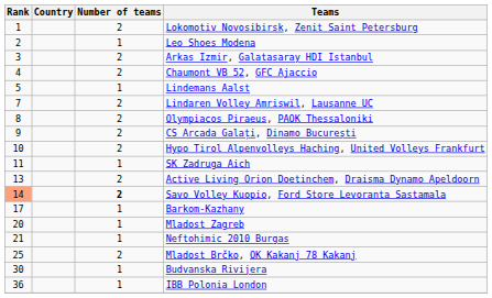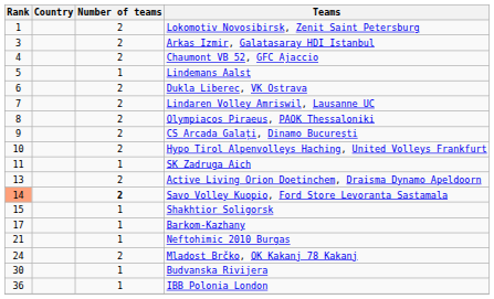 <table class="wikitable" style="text-align:left">
 <tr>
 <th>Rank</th>
 <th>Country</th>
 <th>Number of teams</th>
 <th>Teams</th>
 </tr>
 <tr>
 <td align="center">1</td>
 <td></td>
 <td align="center">2</td>
 <td><a href='#'>Lokomotiv Novosibirsk</a>, <a href='#'>Zenit Saint Petersburg</a></td>
-</tr>
-<tr>
-<td align="center">2</td>
-<td></td>
-<td align="center">1</td>
-<td><a href='#'>Leo Shoes Modena</a></td>
 </tr>
 <tr>
 <td align="center">3</td>
 <td></td>
 <td align="center">2</td>
 <td><a href='#'>Arkas Izmir</a>, <a href='#'>Galatasaray HDI Istanbul</a></td>
 </tr>
 <tr>
 <td align="center">4</td>
 <td></td>
 <td align="center">2</td>
 <td><a href='#'>Chaumont VB 52</a>, <a href='#'>GFC Ajaccio</a></td>
 </tr>
 <tr>
 <td align="center">5</td>
 <td></td>
 <td align="center">1</td>
 <td><a href='#'>Lindemans Aalst</a></td>
+</tr>
+<tr>
+<td align="center">6</td>
+<td></td>
+<td align="center">2</td>
+<td><a href='#'>Dukla Liberec</a>, <a href='#'>VK Ostrava</a></td>
 </tr>
 <tr>
 <td align="center">7</td>
 <td></td>
 <td align="center">2</td>
 <td><a href='#'>Lindaren Volley Amriswil</a>, <a href='#'>Lausanne UC</a></td>
 </tr>
 <tr>
 <td align="center">8</td>
 <td></td>
 <td align="center">2</td>
 <td><a href='#'>Olympiacos Piraeus</a>, <a href='#'>PAOK Thessaloniki</a></td>
 </tr>
 <tr>
 <td align="center">9</td>
 <td></td>
 <td align="center">2</td>
 <td><a href='#'>CS Arcada Galați</a>, <a href='#'>Dinamo București</a></td>
 </tr>
 <tr>
 <td align="center">10</td>
 <td></td>
 <td align="center">2</td>
 <td><a href='#'>Hypo Tirol Alpenvolleys Haching</a>, <a href='#'>United Volleys Frankfurt</a></td>
 </tr>
 <tr>
 <td align="center">11</td>
 <td></td>
 <td align="center">1</td>
 <td><a href='#'>SK Zadruga Aich</a></td>
 </tr>
 <tr>
 <td align="center">13</td>
 <td></td>
 <td align="center">2</td>
 <td><a href='#'>Active Living Orion Doetinchem</a>, <a href='#'>Draisma Dynamo Apeldoorn</a></td>
 </tr>
 <tr>
 <td align="center" style="background: lightsalmon;">14</td>
 <td></td>
 <td align="center"><strong>2</strong></td>
 <td><a href='#'>Savo Volley Kuopio</a>, <a href='#'>Ford Store Levoranta Sastamala</a></td>
 </tr>
 <tr>
+<td align="center">15</td>
+<td></td>
+<td align="center">1</td>
+<td><a href='#'>Shakhtior Soligorsk</a></td>
+</tr>
+<tr>
 <td align="center">17</td>
 <td></td>
 <td align="center">1</td>
 <td><a href='#'>Barkom-Kazhany</a></td>
-</tr>
-<tr>
-<td align="center">20</td>
-<td></td>
-<td align="center">1</td>
-<td><a href='#'>Mladost Zagreb</a></td>
 </tr>
 <tr>
 <td align="center">21</td>
 <td></td>
 <td align="center">1</td>
 <td><a href='#'>Neftohimic 2010 Burgas</a></td>
 </tr>
 <tr>
-<td align="center">25</td>
+<td align="center">24</td>
 <td></td>
 <td align="center">2</td>
 <td><a href='#'>Mladost Brčko</a>, <a href='#'>OK Kakanj 78 Kakanj</a></td>
 </tr>
 <tr>
 <td align="center">30</td>
 <td></td>
 <td align="center">1</td>
 <td><a href='#'>Budvanska Rivijera</a></td>
 </tr>
 <tr>
 <td align="center">36</td>
 <td></td>
 <td align="center">1</td>
 <td><a href='#'>IBB Polonia London</a></td>
 </tr>
 <tr>
 </tr>
 </table>
